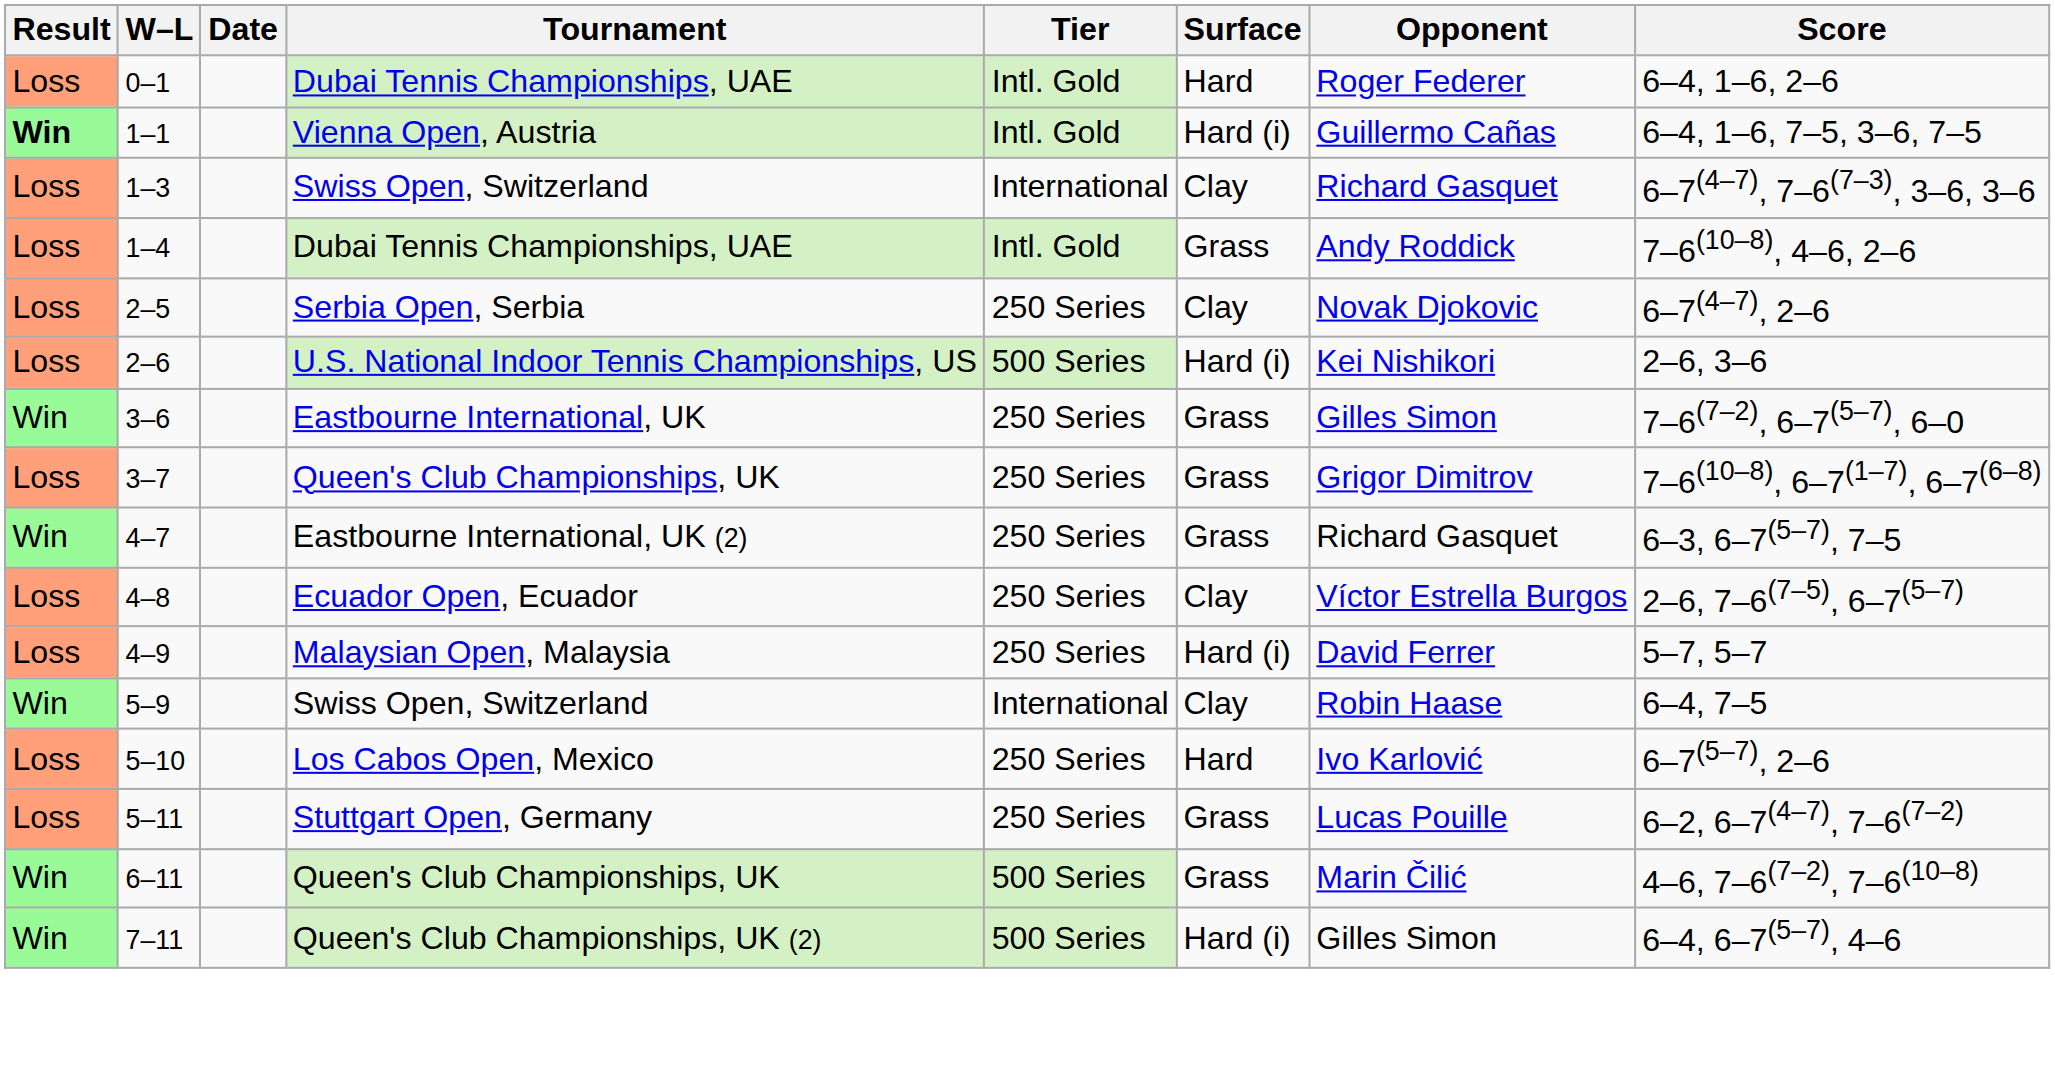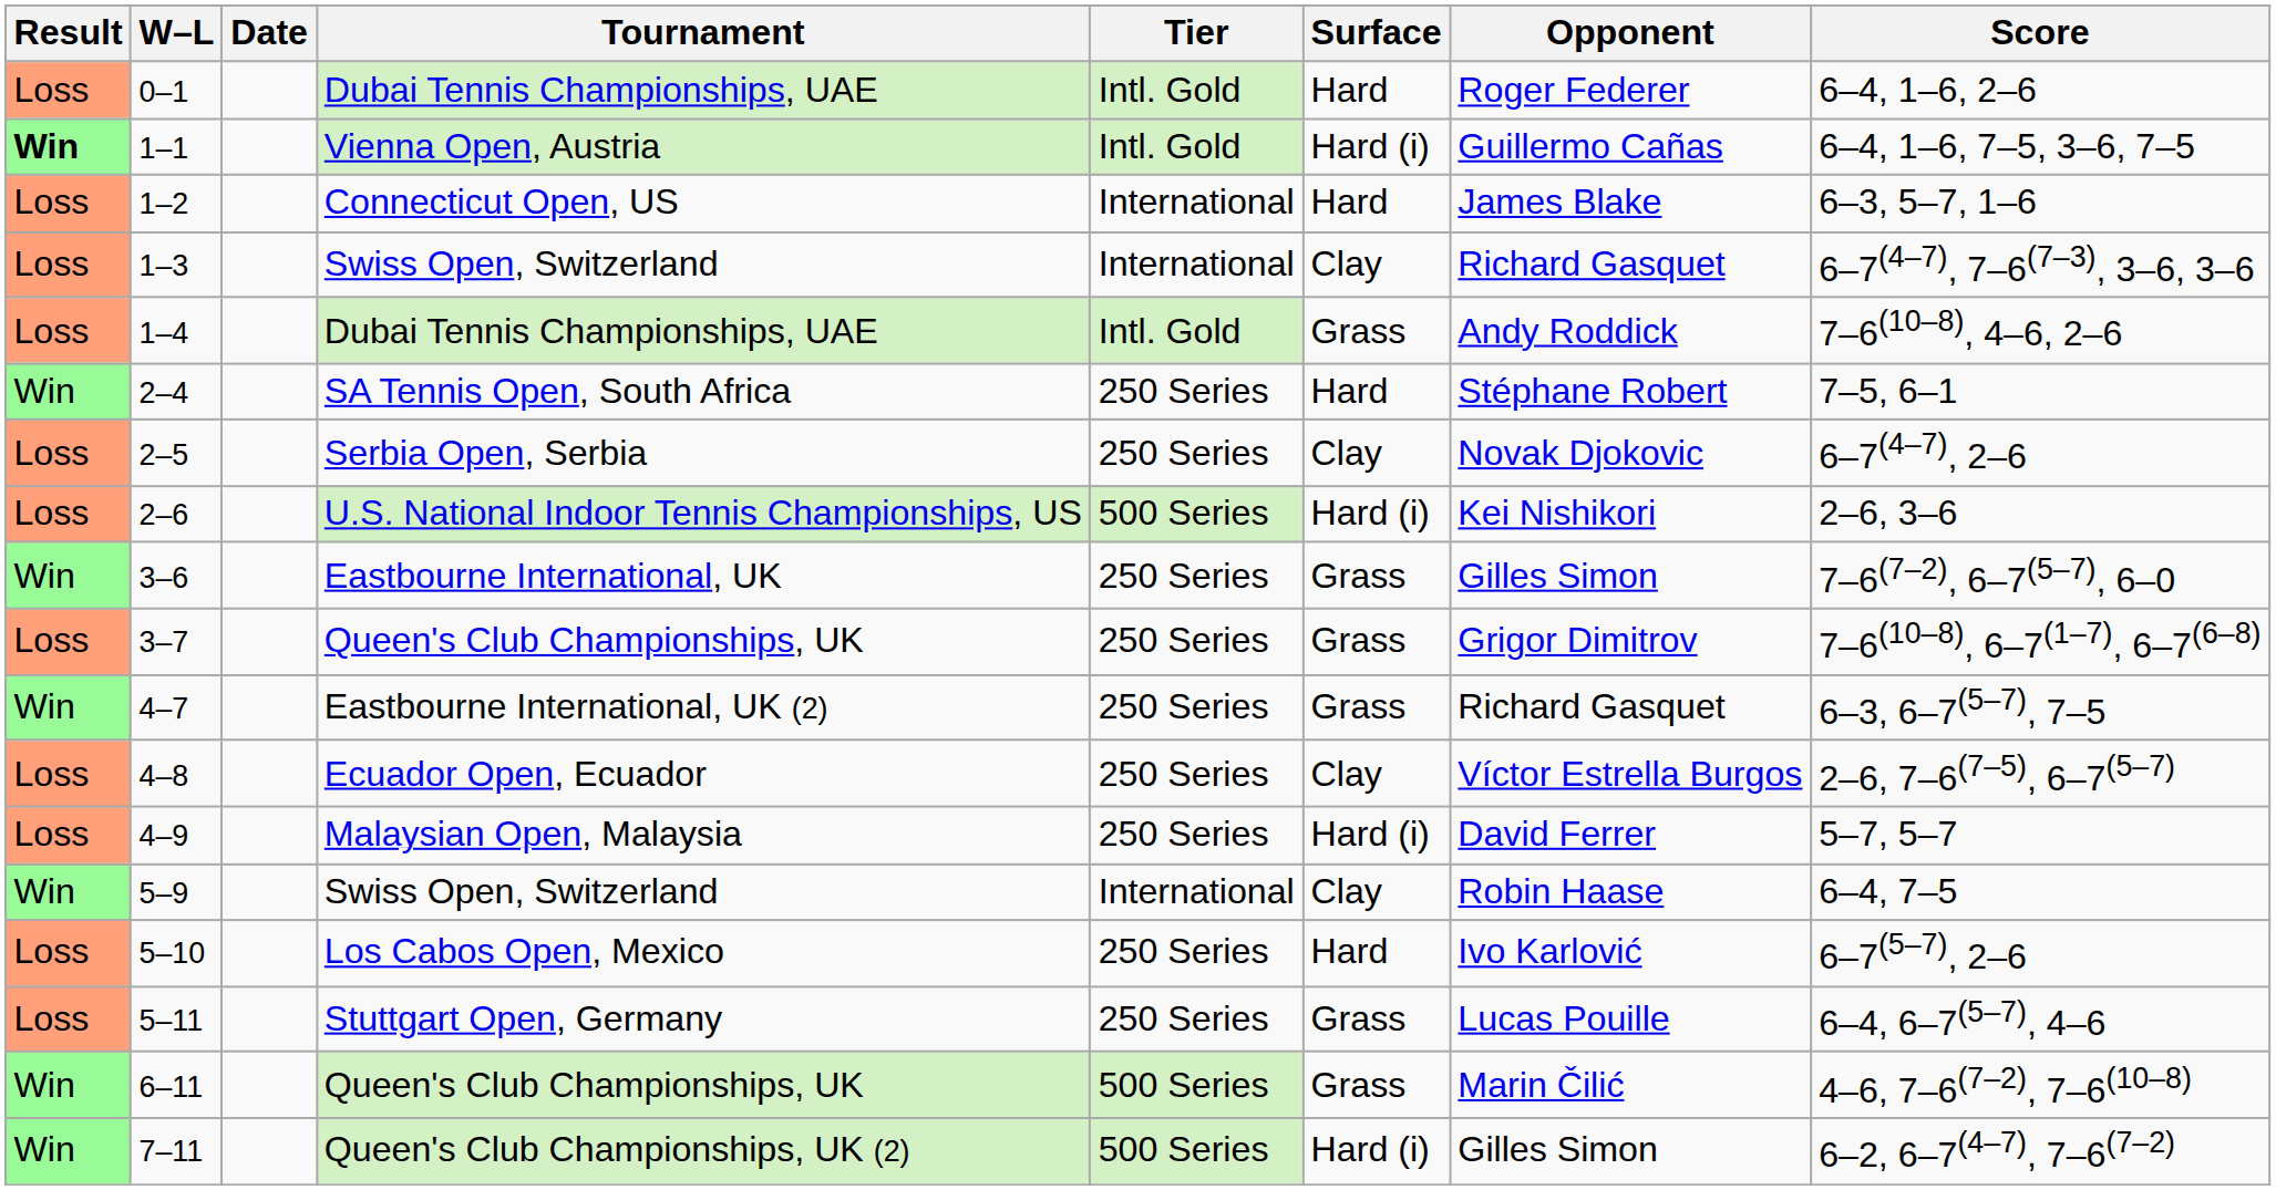 <table class="sortable wikitable">
 <tr>
 <th>Result</th>
 <th class="unsortable">W–L</th>
 <th>Date</th>
 <th>Tournament</th>
 <th>Tier</th>
 <th>Surface</th>
 <th>Opponent</th>
 <th class="unsortable">Score</th>
 </tr>
 <tr>
 <td style="background:#ffa07a;">Loss</td>
 <td><small>0–1</small></td>
 <td><a href='#'></a></td>
 <td style="background:#D4F1C5;"><a href='#'>Dubai Tennis Championships</a>, UAE</td>
 <td style="background:#D4F1C5;">Intl. Gold</td>
 <td>Hard</td>
 <td> <a href='#'>Roger Federer</a></td>
 <td>6–4, 1–6, 2–6</td>
 </tr>
 <tr>
 <td style="background:#98fb98;"><strong>Win</strong></td>
 <td><small>1–1</small></td>
 <td><a href='#'></a></td>
 <td style="background:#D4F1C5;"><a href='#'>Vienna Open</a>, Austria</td>
 <td style="background:#D4F1C5;">Intl. Gold</td>
 <td>Hard (i)</td>
 <td> <a href='#'>Guillermo Cañas</a></td>
 <td>6–4, 1–6, 7–5, 3–6, 7–5</td>
 </tr>
 <tr>
 <td style="background:#ffa07a;">Loss</td>
+<td><small>1–2</small></td>
+<td><a href='#'></a></td>
+<td><a href='#'>Connecticut Open</a>, US</td>
+<td>International</td>
+<td>Hard</td>
+<td> <a href='#'>James Blake</a></td>
+<td>6–3, 5–7, 1–6</td>
+</tr>
+<tr>
+<td style="background:#ffa07a;">Loss</td>
 <td><small>1–3</small></td>
 <td><a href='#'></a></td>
 <td><a href='#'>Swiss Open</a>, Switzerland</td>
 <td>International</td>
 <td>Clay</td>
 <td> <a href='#'>Richard Gasquet</a></td>
 <td>6–7<sup>(4–7)</sup>, 7–6<sup>(7–3)</sup>, 3–6, 3–6</td>
 </tr>
 <tr>
 <td style="background:#ffa07a;">Loss</td>
 <td><small>1–4</small></td>
 <td><a href='#'></a></td>
 <td style="background:#D4F1C5;">Dubai Tennis Championships, UAE</td>
 <td style="background:#D4F1C5;">Intl. Gold</td>
 <td>Grass</td>
 <td> <a href='#'>Andy Roddick</a></td>
 <td>7–6<sup>(10–8)</sup>, 4–6, 2–6</td>
+</tr>
+<tr>
+<td style="background:#98fb98;">Win</td>
+<td><small>2–4</small></td>
+<td><a href='#'></a></td>
+<td><a href='#'>SA Tennis Open</a>, South Africa</td>
+<td>250 Series</td>
+<td>Hard</td>
+<td> <a href='#'>Stéphane Robert</a></td>
+<td>7–5, 6–1</td>
 </tr>
 <tr>
 <td style="background:#ffa07a;">Loss</td>
 <td><small>2–5</small></td>
 <td><a href='#'></a></td>
 <td><a href='#'>Serbia Open</a>, Serbia</td>
 <td>250 Series</td>
 <td>Clay</td>
 <td> <a href='#'>Novak Djokovic</a></td>
 <td>6–7<sup>(4–7)</sup>, 2–6</td>
 </tr>
 <tr>
 <td style="background:#ffa07a;">Loss</td>
 <td><small>2–6</small></td>
 <td><a href='#'></a></td>
 <td style="background:#D4F1C5;"><a href='#'>U.S. National Indoor Tennis Championships</a>, US</td>
 <td style="background:#D4F1C5;">500 Series</td>
 <td>Hard (i)</td>
 <td> <a href='#'>Kei Nishikori</a></td>
 <td>2–6, 3–6</td>
 </tr>
 <tr>
 <td style="background:#98fb98;">Win</td>
 <td><small>3–6</small></td>
 <td><a href='#'></a></td>
 <td><a href='#'>Eastbourne International</a>, UK</td>
 <td>250 Series</td>
 <td>Grass</td>
 <td> <a href='#'>Gilles Simon</a></td>
 <td>7–6<sup>(7–2)</sup>, 6–7<sup>(5–7)</sup>, 6–0</td>
 </tr>
 <tr>
 <td style="background:#ffa07a;">Loss</td>
 <td><small>3–7</small></td>
 <td><a href='#'></a></td>
 <td><a href='#'>Queen's Club Championships</a>, UK</td>
 <td>250 Series</td>
 <td>Grass</td>
 <td> <a href='#'>Grigor Dimitrov</a></td>
 <td>7–6<sup>(10–8)</sup>, 6–7<sup>(1–7)</sup>, 6–7<sup>(6–8)</sup></td>
 </tr>
 <tr>
 <td style="background:#98fb98;">Win</td>
 <td><small>4–7</small></td>
 <td><a href='#'></a></td>
 <td>Eastbourne International, UK <small>(2)</small></td>
 <td>250 Series</td>
 <td>Grass</td>
 <td> Richard Gasquet</td>
 <td>6–3, 6–7<sup>(5–7)</sup>, 7–5</td>
 </tr>
 <tr>
 <td style="background:#ffa07a;">Loss</td>
 <td><small>4–8</small></td>
 <td><a href='#'></a></td>
 <td><a href='#'>Ecuador Open</a>, Ecuador</td>
 <td>250 Series</td>
 <td>Clay</td>
 <td> <a href='#'>Víctor Estrella Burgos</a></td>
 <td>2–6, 7–6<sup>(7–5)</sup>, 6–7<sup>(5–7)</sup></td>
 </tr>
 <tr>
 <td style="background:#ffa07a;">Loss</td>
 <td><small>4–9</small></td>
 <td><a href='#'></a></td>
 <td><a href='#'>Malaysian Open</a>, Malaysia</td>
 <td>250 Series</td>
 <td>Hard (i)</td>
 <td> <a href='#'>David Ferrer</a></td>
 <td>5–7, 5–7</td>
 </tr>
 <tr>
 <td style="background:#98fb98;">Win</td>
 <td><small>5–9</small></td>
 <td><a href='#'></a></td>
 <td>Swiss Open, Switzerland</td>
 <td>International</td>
 <td>Clay</td>
 <td> <a href='#'>Robin Haase</a></td>
 <td>6–4, 7–5</td>
 </tr>
 <tr>
 <td style="background:#ffa07a;">Loss</td>
 <td><small>5–10</small></td>
 <td><a href='#'></a></td>
 <td><a href='#'>Los Cabos Open</a>, Mexico</td>
 <td>250 Series</td>
 <td>Hard</td>
 <td> <a href='#'>Ivo Karlović</a></td>
 <td>6–7<sup>(5–7)</sup>, 2–6</td>
 </tr>
 <tr>
 <td style="background:#ffa07a;">Loss</td>
 <td><small>5–11</small></td>
 <td><a href='#'></a></td>
 <td><a href='#'>Stuttgart Open</a>, Germany</td>
 <td>250 Series</td>
 <td>Grass</td>
 <td> <a href='#'>Lucas Pouille</a></td>
-<td>6–2, 6–7<sup>(4–7)</sup>, 7–6<sup>(7–2)</sup></td>
+<td>6–4, 6–7<sup>(5–7)</sup>, 4–6</td>
 </tr>
 <tr>
 <td style="background:#98fb98;">Win</td>
 <td><small>6–11</small></td>
 <td><a href='#'></a></td>
 <td style="background:#D4F1C5;">Queen's Club Championships, UK</td>
 <td style="background:#D4F1C5;">500 Series</td>
 <td>Grass</td>
 <td> <a href='#'>Marin Čilić</a></td>
 <td>4–6, 7–6<sup>(7–2)</sup>, 7–6<sup>(10–8)</sup></td>
 </tr>
 <tr>
 <td style="background:#98fb98;">Win</td>
 <td><small>7–11</small></td>
 <td><a href='#'></a></td>
 <td style="background:#D4F1C5;">Queen's Club Championships, UK <small>(2)</small></td>
 <td style="background:#D4F1C5;">500 Series</td>
 <td>Hard (i)</td>
 <td> Gilles Simon</td>
-<td>6–4, 6–7<sup>(5–7)</sup>, 4–6</td>
+<td>6–2, 6–7<sup>(4–7)</sup>, 7–6<sup>(7–2)</sup></td>
 </tr>
 </table>
